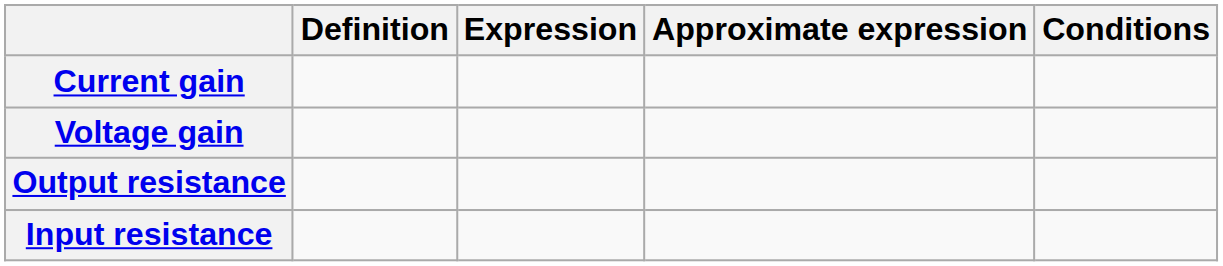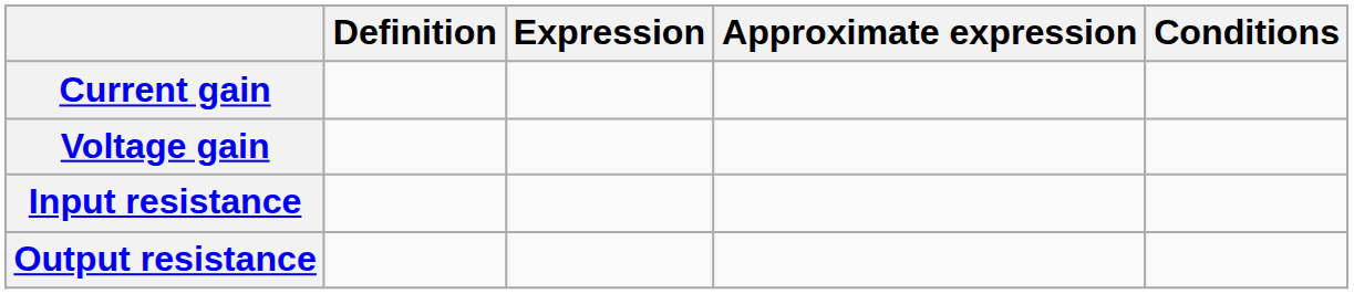 <table class="wikitable" style="text-align:left">
 <tr>
 <th></th>
 <th>Definition</th>
 <th>Expression</th>
 <th>Approximate expression</th>
 <th>Conditions</th>
 </tr>
 <tr>
 <th><strong><a href='#'>Current gain</a></strong></th>
 <td></td>
 <td></td>
 <td></td>
 <td></td>
 </tr>
 <tr>
 <th><strong><a href='#'>Voltage gain</a></strong></th>
 <td></td>
 <td></td>
 <td></td>
 <td></td>
 </tr>
 <tr>
+<th><strong><a href='#'>Input resistance</a></strong></th>
+<td></td>
+<td></td>
+<td></td>
+<td></td>
+</tr>
+<tr>
 <th><strong><a href='#'>Output resistance</a></strong></th>
 <td></td>
 <td></td>
 <td></td>
 <td></td>
 </tr>
-<tr>
-<th><strong><a href='#'>Input resistance</a></strong></th>
-<td></td>
-<td></td>
-<td></td>
-<td></td>
-</tr>
 </table>
